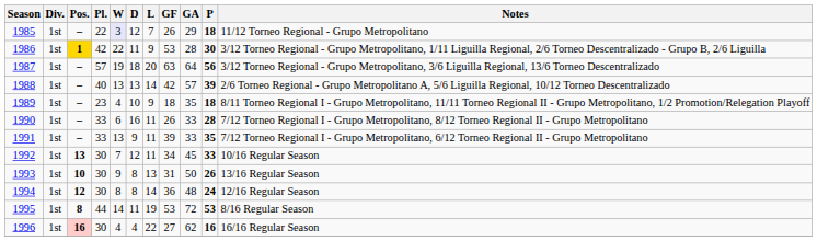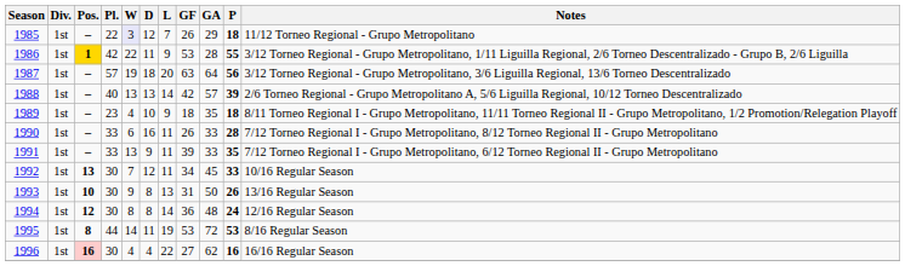 <table class="wikitable sortable">
 <tr>
 <th>Season</th>
 <th>Div.</th>
 <th>Pos.</th>
 <th>Pl.</th>
 <th>W</th>
 <th>D</th>
 <th>L</th>
 <th>GF</th>
 <th>GA</th>
 <th>P</th>
 <th>Notes</th>
 </tr>
 <tr>
 <td align=center><a href='#'>1985</a></td>
 <td align=center>1st</td>
 <td align=center><strong>–</strong></td>
 <td align=center>22</td>
 <td align=center style="background: lavender;">3</td>
 <td align=center>12</td>
 <td align=center>7</td>
 <td align=center>26</td>
 <td align=center>29</td>
 <td align=center><strong>18</strong></td>
 <td>11/12 Torneo Regional - Grupo Metropolitano</td>
 </tr>
 <tr>
 <td align=center><a href='#'>1986</a></td>
 <td align=center>1st</td>
 <td align=center bgcolor=gold><strong>1</strong></td>
 <td align=center>42</td>
 <td align=center>22</td>
 <td align=center>11</td>
 <td align=center>9</td>
 <td align=center>53</td>
 <td align=center>28</td>
-<td align=center><strong>30</strong></td>
+<td align=center><strong>55</strong></td>
 <td>3/12 Torneo Regional - Grupo Metropolitano, 1/11 Liguilla Regional, 2/6 Torneo Descentralizado - Grupo B, 2/6 Liguilla</td>
 </tr>
 <tr>
 <td align=center><a href='#'>1987</a></td>
 <td align=center>1st</td>
 <td align=center><strong>–</strong></td>
 <td align=center>57</td>
 <td align=center>19</td>
 <td align=center>18</td>
 <td align=center>20</td>
 <td align=center>63</td>
 <td align=center>64</td>
 <td align=center><strong>56</strong></td>
 <td>3/12 Torneo Regional - Grupo Metropolitano, 3/6 Liguilla Regional, 13/6 Torneo Descentralizado</td>
 </tr>
 <tr>
 <td align=center><a href='#'>1988</a></td>
 <td align=center>1st</td>
 <td align=center><strong>–</strong></td>
 <td align=center>40</td>
 <td align=center>13</td>
 <td align=center>13</td>
 <td align=center>14</td>
 <td align=center>42</td>
 <td align=center>57</td>
 <td align=center><strong>39</strong></td>
 <td>2/6 Torneo Regional - Grupo Metropolitano A, 5/6 Liguilla Regional, 10/12 Torneo Descentralizado</td>
 </tr>
 <tr>
 <td align=center><a href='#'>1989</a></td>
 <td align=center>1st</td>
 <td align=center><strong>–</strong></td>
 <td align=center>23</td>
 <td align=center>4</td>
 <td align=center>10</td>
 <td align=center>9</td>
 <td align=center>18</td>
 <td align=center>35</td>
 <td align=center><strong>18</strong></td>
 <td>8/11 Torneo Regional I - Grupo Metropolitano, 11/11 Torneo Regional II - Grupo Metropolitano, 1/2 Promotion/Relegation Playoff</td>
 </tr>
 <tr>
 <td align=center><a href='#'>1990</a></td>
 <td align=center>1st</td>
 <td align=center><strong>–</strong></td>
 <td align=center>33</td>
 <td align=center>6</td>
 <td align=center>16</td>
 <td align=center>11</td>
 <td align=center>26</td>
 <td align=center>33</td>
 <td align=center><strong>28</strong></td>
 <td>7/12 Torneo Regional I - Grupo Metropolitano, 8/12 Torneo Regional II - Grupo Metropolitano</td>
 </tr>
 <tr>
 <td align=center><a href='#'>1991</a></td>
 <td align=center>1st</td>
 <td align=center><strong>–</strong></td>
 <td align=center>33</td>
 <td align=center>13</td>
 <td align=center>9</td>
 <td align=center>11</td>
 <td align=center>39</td>
 <td align=center>33</td>
 <td align=center><strong>35</strong></td>
 <td>7/12 Torneo Regional I - Grupo Metropolitano, 6/12 Torneo Regional II - Grupo Metropolitano</td>
 </tr>
 <tr>
 <td align=center><a href='#'>1992</a></td>
 <td align=center>1st</td>
 <td align=center><strong>13</strong></td>
 <td align=center>30</td>
 <td align=center>7</td>
 <td align=center>12</td>
 <td align=center>11</td>
 <td align=center>34</td>
 <td align=center>45</td>
 <td align=center><strong>33</strong></td>
 <td>10/16 Regular Season</td>
 </tr>
 <tr>
 <td align=center><a href='#'>1993</a></td>
 <td align=center>1st</td>
 <td align=center><strong>10</strong></td>
 <td align=center>30</td>
 <td align=center>9</td>
 <td align=center>8</td>
 <td align=center>13</td>
 <td align=center>31</td>
 <td align=center>50</td>
 <td align=center><strong>26</strong></td>
 <td>13/16 Regular Season</td>
 </tr>
 <tr>
 <td align=center><a href='#'>1994</a></td>
 <td align=center>1st</td>
 <td align=center><strong>12</strong></td>
 <td align=center>30</td>
 <td align=center>8</td>
 <td align=center>8</td>
 <td align=center>14</td>
 <td align=center>36</td>
 <td align=center>48</td>
 <td align=center><strong>24</strong></td>
 <td>12/16 Regular Season</td>
 </tr>
 <tr>
 <td align=center><a href='#'>1995</a></td>
 <td align=center>1st</td>
 <td align=center><strong>8</strong></td>
 <td align=center>44</td>
 <td align=center>14</td>
 <td align=center>11</td>
 <td align=center>19</td>
 <td align=center>53</td>
 <td align=center>72</td>
 <td align=center><strong>53</strong></td>
 <td>8/16 Regular Season</td>
 </tr>
 <tr>
 <td align=center><a href='#'>1996</a></td>
 <td align=center>1st</td>
 <td align=center bgcolor=#ffcccc><strong>16</strong></td>
 <td align=center>30</td>
 <td align=center>4</td>
 <td align=center>4</td>
 <td align=center>22</td>
 <td align=center>27</td>
 <td align=center>62</td>
 <td align=center><strong>16</strong></td>
 <td>16/16 Regular Season</td>
 </tr>
 <tr>
 </tr>
 </table>
